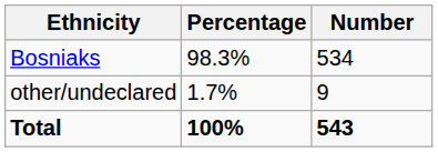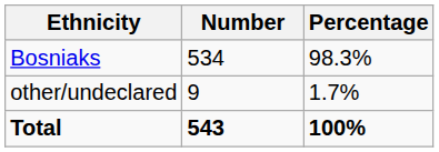 <table class="wikitable">
 <tr>
 <th width="100px">Ethnicity</th>
+<th width="80px">Number</th>
 <th width="80px">Percentage</th>
-<th width="80px">Number</th>
 </tr>
 <tr>
 <td><a href='#'>Bosniaks</a></td>
+<td>534</td>
 <td>98.3%</td>
-<td>534</td>
 </tr>
 <tr>
 <td>other/undeclared</td>
+<td>9</td>
 <td>1.7%</td>
-<td>9</td>
 </tr>
 <tr>
 <td><strong>Total</strong></td>
+<td><strong>543</strong></td>
 <td><strong>100%</strong></td>
-<td><strong>543</strong></td>
 </tr>
 </table>
